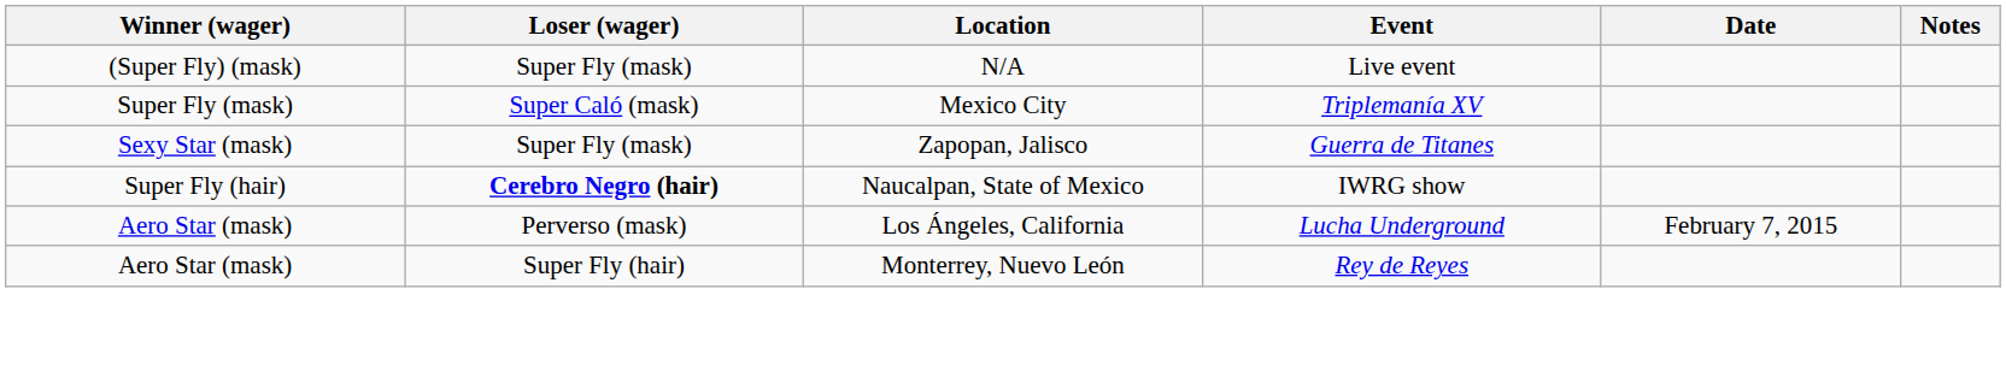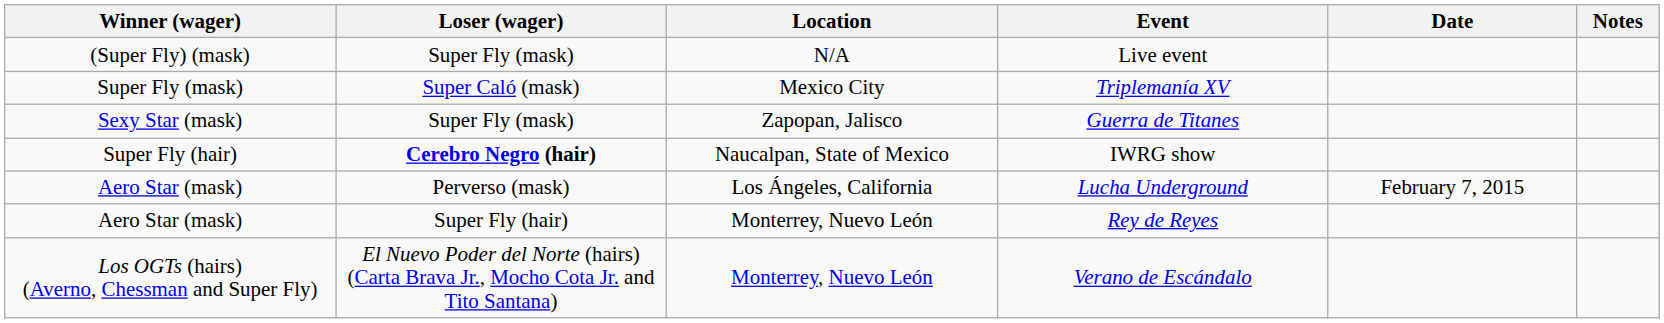 <table class="wikitable sortable" width=100%  style="text-align: center">
 <tr>
 <th width=20% scope="col">Winner (wager)</th>
 <th width=20% scope="col">Loser (wager)</th>
 <th width=20% scope="col">Location</th>
 <th width=20% scope="col">Event</th>
 <th width=15% scope="col">Date</th>
 <th class="unsortable" width=5% scope="col">Notes</th>
 </tr>
 <tr>
 <td>(Super Fly) (mask)</td>
 <td>Super Fly (mask)</td>
 <td>N/A</td>
 <td>Live event</td>
 <td></td>
 <td></td>
 </tr>
 <tr>
 <td>Super Fly (mask)</td>
 <td><a href='#'>Super Caló</a> (mask)</td>
 <td>Mexico City</td>
 <td><em><a href='#'>Triplemanía XV</a></em></td>
 <td></td>
 <td></td>
 </tr>
 <tr>
 <td><a href='#'>Sexy Star</a> (mask)</td>
 <td>Super Fly (mask)</td>
 <td>Zapopan, Jalisco</td>
 <td><em><a href='#'>Guerra de Titanes</a></em></td>
 <td></td>
 <td></td>
 </tr>
 <tr>
 <td>Super Fly (hair)</td>
 <td><strong><a href='#'>Cerebro Negro</a> (hair)</strong></td>
 <td>Naucalpan, State of Mexico</td>
 <td>IWRG show</td>
 <td></td>
 <td></td>
 </tr>
 <tr>
 <td><a href='#'>Aero Star</a> (mask)</td>
 <td>Perverso (mask)</td>
 <td>Los Ángeles, California</td>
 <td><em><a href='#'>Lucha Underground</a></em></td>
 <td>February 7, 2015</td>
 <td></td>
 </tr>
 <tr>
 <td>Aero Star (mask)</td>
 <td>Super Fly (hair)</td>
 <td>Monterrey, Nuevo León</td>
 <td><em><a href='#'>Rey de Reyes</a></em></td>
 <td></td>
 <td></td>
 </tr>
+<tr>
+<td><em>Los OGTs</em> (hairs)<br>(<a href='#'>Averno</a>, <a href='#'>Chessman</a> and Super Fly)</td>
+<td><em>El Nuevo Poder del Norte</em> (hairs) (<a href='#'>Carta Brava Jr.</a>, <a href='#'>Mocho Cota Jr.</a> and <a href='#'>Tito Santana</a>)</td>
+<td><a href='#'>Monterrey</a>, <a href='#'>Nuevo León</a></td>
+<td><a href='#'><em>Verano de Escándalo</em></a></td>
+<td></td>
+<td></td>
+</tr>
 </table>
